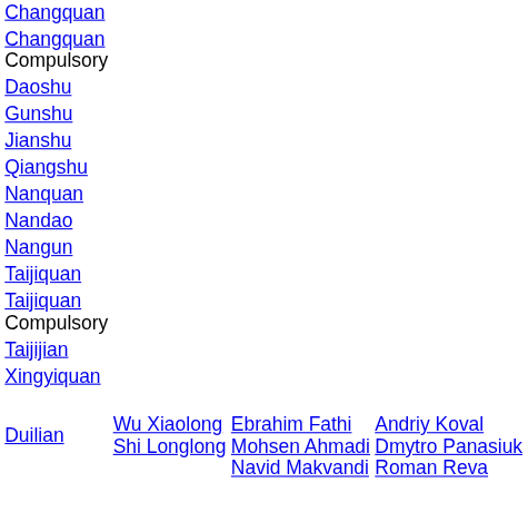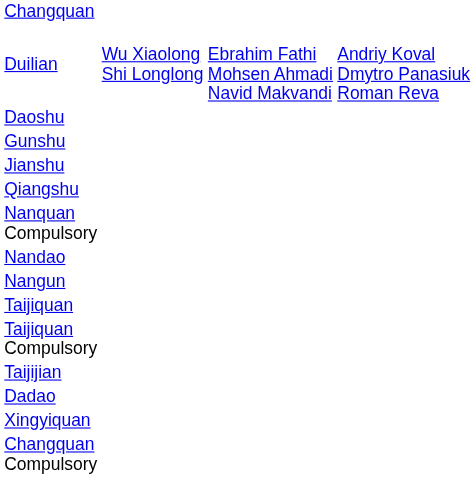 <table>
 <tr>
 <td><a href='#'>Changquan</a></td>
 <td></td>
 <td></td>
 <td></td>
 </tr>
 <tr>
-<td><a href='#'>Changquan</a><br>Compulsory</td>
-<td></td>
-<td></td>
-<td></td>
+<td><a href='#'>Duilian</a></td>
+<td valign=top><br><a href='#'>Wu Xiaolong</a><br><a href='#'>Shi Longlong</a></td>
+<td><br><a href='#'>Ebrahim Fathi</a><br><a href='#'>Mohsen Ahmadi</a><br><a href='#'>Navid Makvandi</a></td>
+<td><br><a href='#'>Andriy Koval</a><br><a href='#'>Dmytro Panasiuk</a><br><a href='#'>Roman Reva</a></td>
 </tr>
 <tr>
 <td><a href='#'>Daoshu</a></td>
 <td></td>
 <td></td>
 <td></td>
 </tr>
 <tr>
 <td><a href='#'>Gunshu</a></td>
 <td></td>
 <td></td>
 <td></td>
 </tr>
 <tr>
 <td><a href='#'>Jianshu</a></td>
 <td></td>
 <td></td>
 <td></td>
 </tr>
 <tr>
 <td><a href='#'>Qiangshu</a></td>
 <td></td>
 <td></td>
 <td></td>
 </tr>
 <tr>
-<td><a href='#'>Nanquan</a></td>
+<td><a href='#'>Nanquan</a><br>Compulsory</td>
 <td></td>
 <td></td>
 <td></td>
 </tr>
 <tr>
 <td><a href='#'>Nandao</a></td>
 <td></td>
 <td></td>
 <td></td>
 </tr>
 <tr>
 <td><a href='#'>Nangun</a></td>
 <td></td>
 <td></td>
 <td></td>
 </tr>
 <tr>
 <td><a href='#'>Taijiquan</a></td>
 <td></td>
 <td></td>
 <td></td>
 </tr>
 <tr>
 <td><a href='#'>Taijiquan</a><br>Compulsory</td>
 <td></td>
 <td></td>
 <td></td>
 </tr>
 <tr>
 <td><a href='#'>Taijijian</a></td>
 <td></td>
 <td></td>
 <td></td>
 </tr>
 <tr>
+<td><a href='#'>Dadao</a></td>
+<td></td>
+<td></td>
+<td></td>
+</tr>
+<tr>
 <td><a href='#'>Xingyiquan</a></td>
 <td></td>
 <td></td>
 <td></td>
 </tr>
 <tr>
-<td><a href='#'>Duilian</a></td>
-<td valign=top><br><a href='#'>Wu Xiaolong</a><br><a href='#'>Shi Longlong</a></td>
-<td><br><a href='#'>Ebrahim Fathi</a><br><a href='#'>Mohsen Ahmadi</a><br><a href='#'>Navid Makvandi</a></td>
-<td><br><a href='#'>Andriy Koval</a><br><a href='#'>Dmytro Panasiuk</a><br><a href='#'>Roman Reva</a></td>
+<td><a href='#'>Changquan</a><br>Compulsory</td>
+<td></td>
+<td></td>
+<td></td>
 </tr>
 </table>
